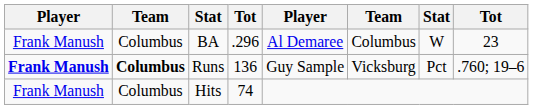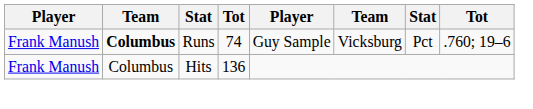 <table class="wikitable" style="text-align:center">
 <tr>
 <th>Player</th>
 <th>Team</th>
 <th>Stat</th>
 <th>Tot</th>
 <th>Player</th>
 <th>Team</th>
 <th>Stat</th>
 <th>Tot</th>
 </tr>
 <tr>
 <td><a href='#'>Frank Manush</a></td>
-<td>Columbus</td>
-<td>BA</td>
-<td>.296</td>
-<td><a href='#'>Al Demaree</a></td>
-<td>Columbus</td>
-<td>W</td>
-<td>23</td>
-</tr>
-<tr>
-<td><strong><a href='#'>Frank Manush</a></strong></td>
 <td><strong>Columbus</strong></td>
 <td>Runs</td>
-<td>136</td>
+<td>74</td>
 <td>Guy Sample</td>
 <td>Vicksburg</td>
 <td>Pct</td>
 <td>.760; 19–6</td>
 </tr>
 <tr>
 <td><a href='#'>Frank Manush</a></td>
 <td>Columbus</td>
 <td>Hits</td>
-<td>74</td>
+<td>136</td>
 </tr>
 </table>
